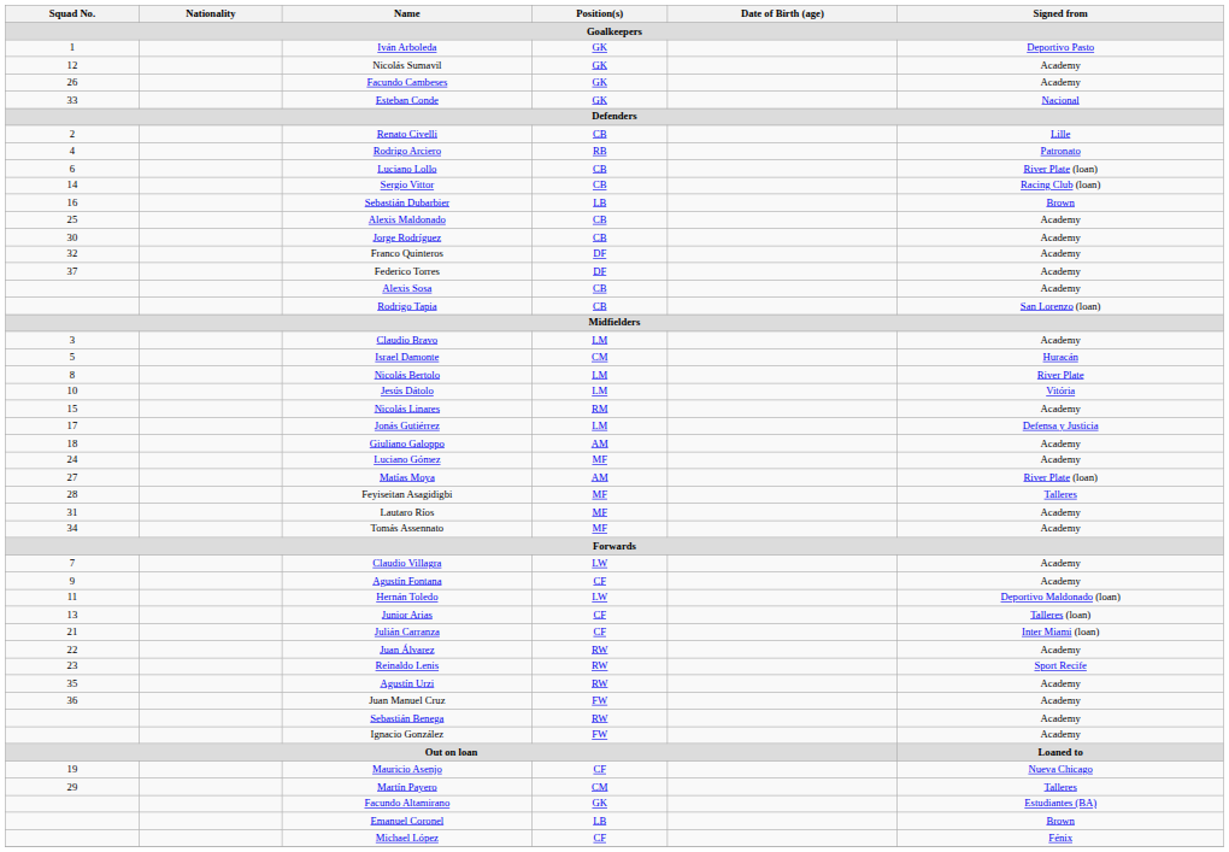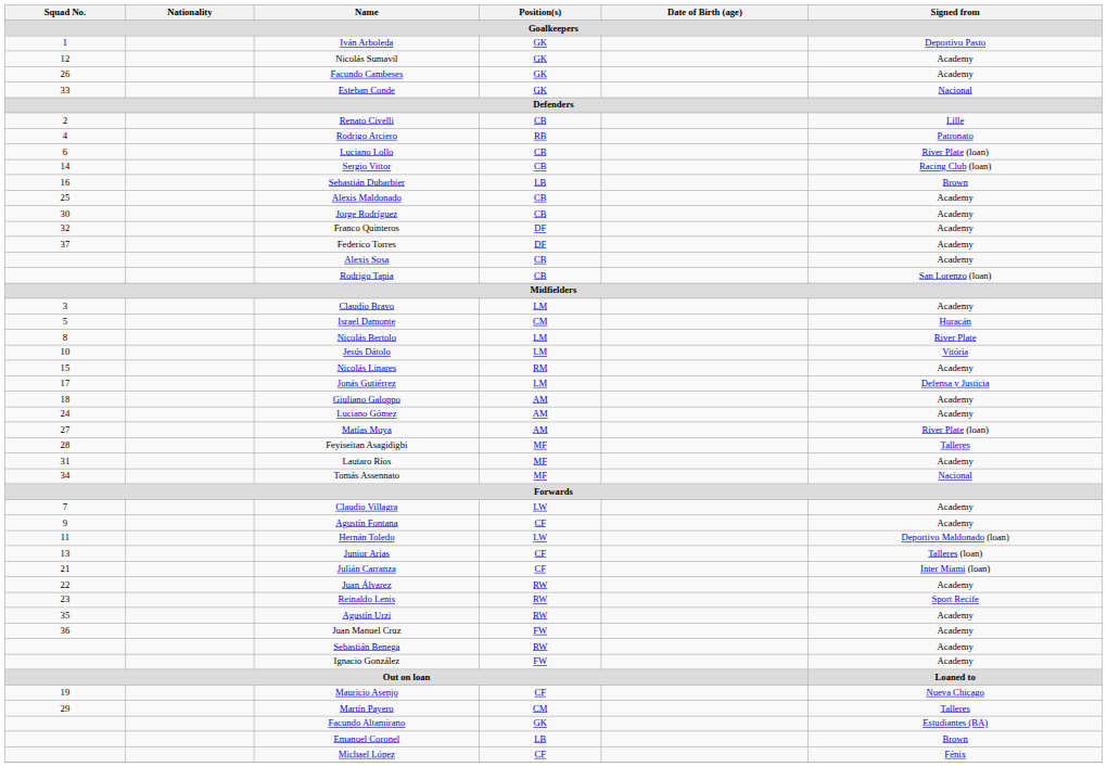 <table class="wikitable sortable" style="text-align:center; font-size:90%; width:85%;">
 <tr>
 <th style="background:#; color:; text-align:center;">Squad No.</th>
 <th style="background:#; color:; text-align:center;">Nationality</th>
 <th style="background:#; color:; text-align:center;">Name</th>
 <th style="background:#; color:; text-align:center;">Position(s)</th>
 <th style="background:#; color:; text-align:center;">Date of Birth (age)</th>
 <th style="background:#; color:; text-align:center;">Signed from</th>
 </tr>
 <tr>
 <th colspan="6" style="background:#dcdcdc; text-align:center;">Goalkeepers</th>
 </tr>
 <tr>
 <td>1</td>
 <td></td>
 <td><a href='#'>Iván Arboleda</a></td>
 <td><a href='#'>GK</a></td>
 <td></td>
 <td> <a href='#'>Deportivo Pasto</a></td>
 </tr>
 <tr>
 <td>12</td>
 <td></td>
 <td>Nicolás Sumavil</td>
 <td><a href='#'>GK</a></td>
 <td></td>
 <td>Academy</td>
 </tr>
 <tr>
 <td>26</td>
 <td></td>
 <td><a href='#'>Facundo Cambeses</a></td>
 <td><a href='#'>GK</a></td>
 <td></td>
 <td>Academy</td>
 </tr>
 <tr>
 <td>33</td>
 <td></td>
 <td><a href='#'>Esteban Conde</a></td>
 <td><a href='#'>GK</a></td>
 <td></td>
 <td> <a href='#'>Nacional</a></td>
 </tr>
 <tr>
 <th colspan="7" style="background:#dcdcdc; text-align:center;">Defenders</th>
 </tr>
 <tr>
 <td>2</td>
 <td></td>
 <td><a href='#'>Renato Civelli</a></td>
 <td><a href='#'>CB</a></td>
 <td></td>
 <td> <a href='#'>Lille</a></td>
 </tr>
 <tr>
 <td>4</td>
 <td></td>
 <td><a href='#'>Rodrigo Arciero</a></td>
 <td><a href='#'>RB</a></td>
 <td></td>
 <td> <a href='#'>Patronato</a></td>
 </tr>
 <tr>
 <td>6</td>
 <td></td>
 <td><a href='#'>Luciano Lollo</a></td>
 <td><a href='#'>CB</a></td>
 <td></td>
 <td> <a href='#'>River Plate</a> (loan)</td>
 </tr>
 <tr>
 <td>14</td>
 <td></td>
 <td><a href='#'>Sergio Vittor</a></td>
 <td><a href='#'>CB</a></td>
 <td></td>
 <td> <a href='#'>Racing Club</a> (loan)</td>
 </tr>
 <tr>
 <td>16</td>
 <td></td>
 <td><a href='#'>Sebastián Dubarbier</a></td>
 <td><a href='#'>LB</a></td>
 <td></td>
 <td> <a href='#'>Brown</a></td>
 </tr>
 <tr>
 <td>25</td>
 <td></td>
 <td><a href='#'>Alexis Maldonado</a></td>
 <td><a href='#'>CB</a></td>
 <td></td>
 <td>Academy</td>
 </tr>
 <tr>
 <td>30</td>
 <td></td>
 <td><a href='#'>Jorge Rodríguez</a></td>
 <td><a href='#'>CB</a></td>
 <td></td>
 <td>Academy</td>
 </tr>
 <tr>
 <td>32</td>
 <td></td>
 <td>Franco Quinteros</td>
 <td><a href='#'>DF</a></td>
 <td></td>
 <td>Academy</td>
 </tr>
 <tr>
 <td>37</td>
 <td></td>
 <td>Federico Torres</td>
 <td><a href='#'>DF</a></td>
 <td></td>
 <td>Academy</td>
 </tr>
 <tr>
 <td></td>
 <td></td>
 <td><a href='#'>Alexis Sosa</a></td>
 <td><a href='#'>CB</a></td>
 <td></td>
 <td>Academy</td>
 </tr>
 <tr>
 <td></td>
 <td></td>
 <td><a href='#'>Rodrigo Tapia</a></td>
 <td><a href='#'>CB</a></td>
 <td></td>
 <td> <a href='#'>San Lorenzo</a> (loan)</td>
 </tr>
 <tr>
 <th colspan="7" style="background:#dcdcdc; text-align:center;">Midfielders</th>
 </tr>
 <tr>
 <td>3</td>
 <td></td>
 <td><a href='#'>Claudio Bravo</a></td>
 <td><a href='#'>LM</a></td>
 <td></td>
 <td>Academy</td>
 </tr>
 <tr>
 <td>5</td>
 <td></td>
 <td><a href='#'>Israel Damonte</a></td>
 <td><a href='#'>CM</a></td>
 <td></td>
 <td> <a href='#'>Huracán</a></td>
 </tr>
 <tr>
 <td>8</td>
 <td></td>
 <td><a href='#'>Nicolás Bertolo</a></td>
 <td><a href='#'>LM</a></td>
 <td></td>
 <td> <a href='#'>River Plate</a></td>
 </tr>
 <tr>
 <td>10</td>
 <td></td>
 <td><a href='#'>Jesús Dátolo</a></td>
 <td><a href='#'>LM</a></td>
 <td></td>
 <td> <a href='#'>Vitória</a></td>
 </tr>
 <tr>
 <td>15</td>
 <td></td>
 <td><a href='#'>Nicolás Linares</a></td>
 <td><a href='#'>RM</a></td>
 <td></td>
 <td>Academy</td>
 </tr>
 <tr>
 <td>17</td>
 <td></td>
 <td><a href='#'>Jonás Gutiérrez</a></td>
 <td><a href='#'>LM</a></td>
 <td></td>
 <td> <a href='#'>Defensa y Justicia</a></td>
 </tr>
 <tr>
 <td>18</td>
 <td></td>
 <td><a href='#'>Giuliano Galoppo</a></td>
 <td><a href='#'>AM</a></td>
 <td></td>
 <td>Academy</td>
 </tr>
 <tr>
 <td>24</td>
 <td></td>
 <td><a href='#'>Luciano Gómez</a></td>
-<td><a href='#'>MF</a></td>
+<td><a href='#'>AM</a></td>
 <td></td>
 <td>Academy</td>
 </tr>
 <tr>
 <td>27</td>
 <td></td>
 <td><a href='#'>Matías Moya</a></td>
 <td><a href='#'>AM</a></td>
 <td></td>
 <td> <a href='#'>River Plate</a> (loan)</td>
 </tr>
 <tr>
 <td>28</td>
 <td></td>
 <td>Feyiseitan Asagidigbi</td>
 <td><a href='#'>MF</a></td>
 <td></td>
 <td> <a href='#'>Talleres</a></td>
 </tr>
 <tr>
 <td>31</td>
 <td></td>
 <td>Lautaro Ríos</td>
 <td><a href='#'>MF</a></td>
 <td></td>
 <td>Academy</td>
 </tr>
 <tr>
 <td>34</td>
 <td></td>
 <td>Tomás Assennato</td>
 <td><a href='#'>MF</a></td>
 <td></td>
-<td>Academy</td>
+<td> <a href='#'>Nacional</a></td>
 </tr>
 <tr>
 <th colspan="7" style="background:#dcdcdc; text-align:center;">Forwards</th>
 </tr>
 <tr>
 <td>7</td>
 <td></td>
 <td><a href='#'>Claudio Villagra</a></td>
 <td><a href='#'>LW</a></td>
 <td></td>
 <td>Academy</td>
 </tr>
 <tr>
 <td>9</td>
 <td></td>
 <td><a href='#'>Agustín Fontana</a></td>
 <td><a href='#'>CF</a></td>
 <td></td>
 <td>Academy</td>
 </tr>
 <tr>
 <td>11</td>
 <td></td>
 <td><a href='#'>Hernán Toledo</a></td>
 <td><a href='#'>LW</a></td>
 <td></td>
 <td> <a href='#'>Deportivo Maldonado</a> (loan)</td>
 </tr>
 <tr>
 <td>13</td>
 <td></td>
 <td><a href='#'>Junior Arias</a></td>
 <td><a href='#'>CF</a></td>
 <td></td>
 <td> <a href='#'>Talleres</a> (loan)</td>
 </tr>
 <tr>
 <td>21</td>
 <td></td>
 <td><a href='#'>Julián Carranza</a></td>
 <td><a href='#'>CF</a></td>
 <td></td>
 <td> <a href='#'>Inter Miami</a> (loan)</td>
 </tr>
 <tr>
 <td>22</td>
 <td></td>
 <td><a href='#'>Juan Álvarez</a></td>
 <td><a href='#'>RW</a></td>
 <td></td>
 <td>Academy</td>
 </tr>
 <tr>
 <td>23</td>
 <td></td>
 <td><a href='#'>Reinaldo Lenis</a></td>
 <td><a href='#'>RW</a></td>
 <td></td>
 <td> <a href='#'>Sport Recife</a></td>
 </tr>
 <tr>
 <td>35</td>
 <td></td>
 <td><a href='#'>Agustín Urzi</a></td>
 <td><a href='#'>RW</a></td>
 <td></td>
 <td>Academy</td>
 </tr>
 <tr>
 <td>36</td>
 <td></td>
 <td>Juan Manuel Cruz</td>
 <td><a href='#'>FW</a></td>
 <td></td>
 <td>Academy</td>
 </tr>
 <tr>
 <td></td>
 <td></td>
 <td><a href='#'>Sebastián Benega</a></td>
 <td><a href='#'>RW</a></td>
 <td></td>
 <td>Academy</td>
 </tr>
 <tr>
 <td></td>
 <td></td>
 <td>Ignacio González</td>
 <td><a href='#'>FW</a></td>
 <td></td>
 <td>Academy</td>
 </tr>
 <tr>
 <th colspan="5" style="background:#dcdcdc; text-align:center;">Out on loan</th>
 <th colspan="1" style="background:#dcdcdc; text-align:center;">Loaned to</th>
 </tr>
 <tr>
 <td>19</td>
 <td></td>
 <td><a href='#'>Mauricio Asenjo</a></td>
 <td><a href='#'>CF</a></td>
 <td></td>
 <td> <a href='#'>Nueva Chicago</a></td>
 </tr>
 <tr>
 <td>29</td>
 <td></td>
 <td><a href='#'>Martín Payero</a></td>
 <td><a href='#'>CM</a></td>
 <td></td>
 <td> <a href='#'>Talleres</a></td>
 </tr>
 <tr>
 <td></td>
 <td></td>
 <td><a href='#'>Facundo Altamirano</a></td>
 <td><a href='#'>GK</a></td>
 <td></td>
 <td> <a href='#'>Estudiantes (BA)</a></td>
 </tr>
 <tr>
 <td></td>
 <td></td>
 <td><a href='#'>Emanuel Coronel</a></td>
 <td><a href='#'>LB</a></td>
 <td></td>
 <td> <a href='#'>Brown</a></td>
 </tr>
 <tr>
 <td></td>
 <td></td>
 <td><a href='#'>Michael López</a></td>
 <td><a href='#'>CF</a></td>
 <td></td>
 <td> <a href='#'>Fénix</a></td>
 </tr>
 <tr>
 </tr>
 </table>
